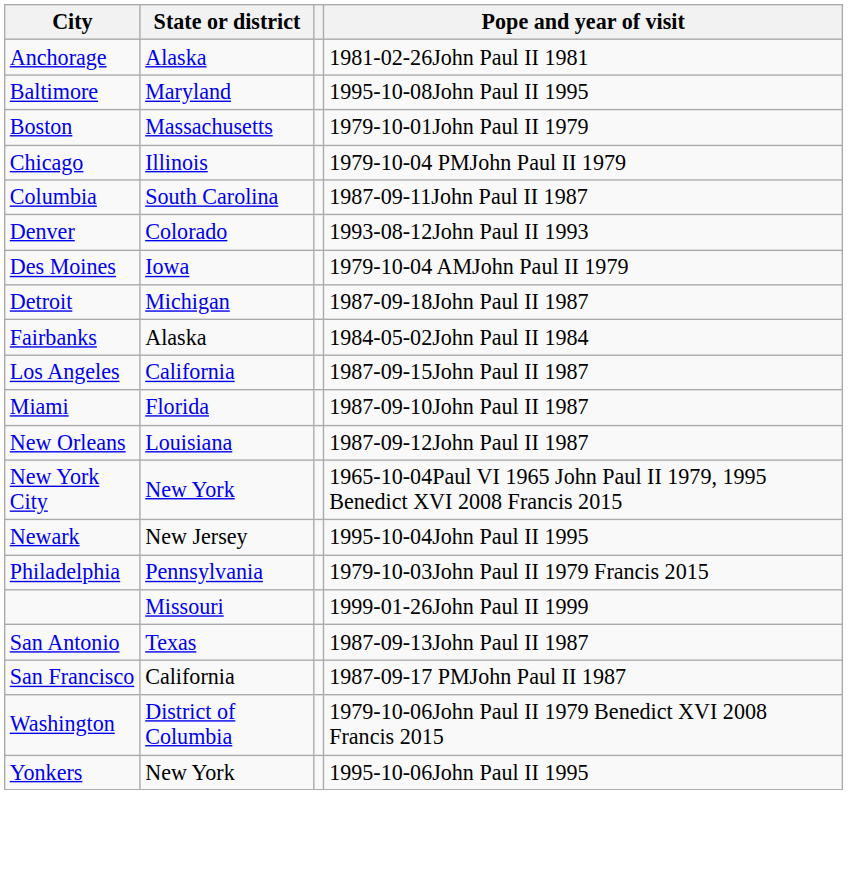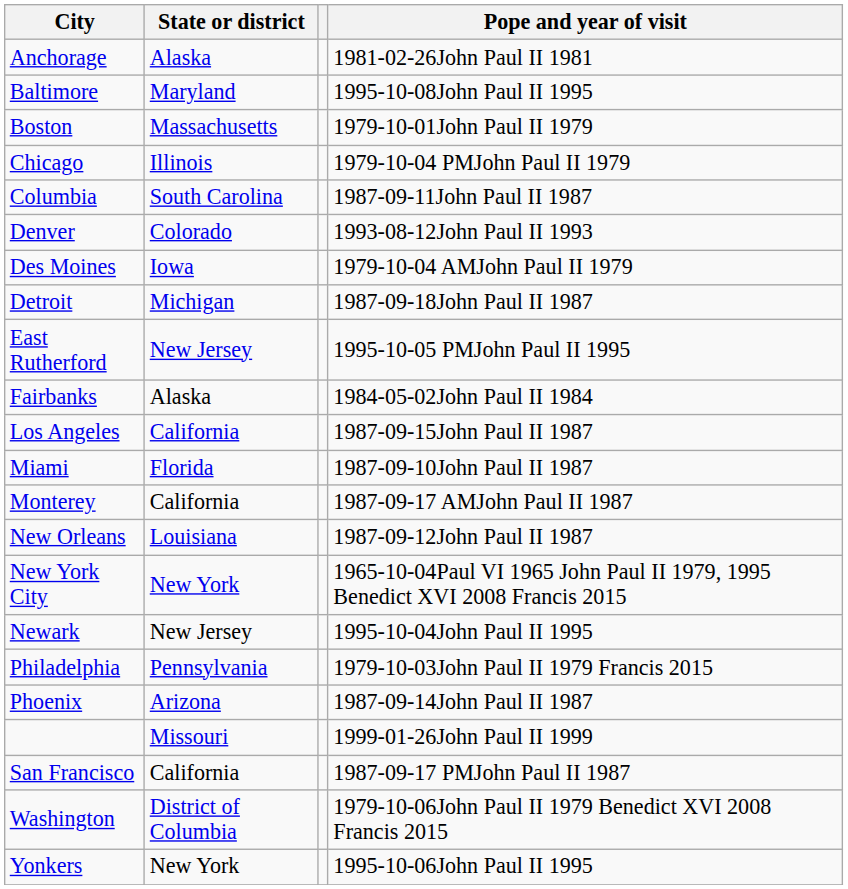 <table class="wikitable sortable">
 <tr>
 <th>City</th>
 <th>State or district</th>
 <th></th>
 <th>Pope and year of visit<br></th>
 </tr>
 <tr>
 <td><a href='#'>Anchorage</a></td>
 <td><a href='#'>Alaska</a></td>
 <td></td>
 <td><span>1981-02-26</span>John Paul II 1981</td>
 </tr>
 <tr>
 <td><a href='#'>Baltimore</a></td>
 <td><a href='#'>Maryland</a></td>
 <td></td>
 <td><span>1995-10-08</span>John Paul II 1995</td>
 </tr>
 <tr>
 <td><a href='#'>Boston</a></td>
 <td><a href='#'>Massachusetts</a></td>
 <td></td>
 <td><span>1979-10-01</span>John Paul II 1979</td>
 </tr>
 <tr>
 <td><a href='#'>Chicago</a></td>
 <td><a href='#'>Illinois</a></td>
 <td></td>
 <td><span>1979-10-04 PM</span>John Paul II 1979</td>
 </tr>
 <tr>
 <td><a href='#'>Columbia</a></td>
 <td><a href='#'>South Carolina</a></td>
 <td></td>
 <td><span>1987-09-11</span>John Paul II 1987</td>
 </tr>
 <tr>
 <td><a href='#'>Denver</a></td>
 <td><a href='#'>Colorado</a></td>
 <td></td>
 <td><span>1993-08-12</span>John Paul II 1993</td>
 </tr>
 <tr>
 <td><a href='#'>Des Moines</a></td>
 <td><a href='#'>Iowa</a></td>
 <td></td>
 <td><span>1979-10-04 AM</span>John Paul II 1979</td>
 </tr>
 <tr>
 <td><a href='#'>Detroit</a></td>
 <td><a href='#'>Michigan</a></td>
 <td></td>
 <td><span>1987-09-18</span>John Paul II 1987</td>
 </tr>
 <tr>
+<td><a href='#'>East Rutherford</a></td>
+<td><a href='#'>New Jersey</a></td>
+<td></td>
+<td><span>1995-10-05 PM</span>John Paul II 1995</td>
+</tr>
+<tr>
 <td><a href='#'>Fairbanks</a></td>
 <td>Alaska</td>
 <td></td>
 <td><span>1984-05-02</span>John Paul II 1984</td>
 </tr>
 <tr>
 <td><a href='#'>Los Angeles</a></td>
 <td><a href='#'>California</a></td>
 <td></td>
 <td><span>1987-09-15</span>John Paul II 1987</td>
 </tr>
 <tr>
 <td><a href='#'>Miami</a></td>
 <td><a href='#'>Florida</a></td>
 <td></td>
 <td><span>1987-09-10</span>John Paul II 1987</td>
+</tr>
+<tr>
+<td><a href='#'>Monterey</a></td>
+<td>California</td>
+<td></td>
+<td><span>1987-09-17 AM</span>John Paul II 1987</td>
 </tr>
 <tr>
 <td><a href='#'>New Orleans</a></td>
 <td><a href='#'>Louisiana</a></td>
 <td></td>
 <td><span>1987-09-12</span>John Paul II 1987</td>
 </tr>
 <tr>
 <td><a href='#'>New York City</a></td>
 <td><a href='#'>New York</a></td>
 <td></td>
 <td><span>1965-10-04</span>Paul VI 1965 John Paul II 1979, 1995 Benedict XVI 2008  Francis 2015</td>
 </tr>
 <tr>
 <td><a href='#'>Newark</a></td>
 <td>New Jersey</td>
 <td></td>
 <td><span>1995-10-04</span>John Paul II 1995</td>
 </tr>
 <tr>
 <td><a href='#'>Philadelphia</a></td>
 <td><a href='#'>Pennsylvania</a></td>
 <td></td>
 <td><span>1979-10-03</span>John Paul II 1979 Francis 2015</td>
 </tr>
 <tr>
+<td><a href='#'>Phoenix</a></td>
+<td><a href='#'>Arizona</a></td>
+<td></td>
+<td><span>1987-09-14</span>John Paul II 1987</td>
+</tr>
+<tr>
 <td></td>
 <td><a href='#'>Missouri</a></td>
 <td></td>
 <td><span>1999-01-26</span>John Paul II 1999</td>
-</tr>
-<tr>
-<td><a href='#'>San Antonio</a></td>
-<td><a href='#'>Texas</a></td>
-<td></td>
-<td><span>1987-09-13</span>John Paul II 1987</td>
 </tr>
 <tr>
 <td><a href='#'>San Francisco</a></td>
 <td>California</td>
 <td></td>
 <td><span>1987-09-17 PM</span>John Paul II 1987</td>
 </tr>
 <tr>
 <td><a href='#'>Washington</a></td>
 <td><a href='#'>District of Columbia</a></td>
 <td></td>
 <td><span>1979-10-06</span>John Paul II 1979 Benedict XVI 2008 Francis 2015</td>
 </tr>
 <tr>
 <td><a href='#'>Yonkers</a></td>
 <td>New York</td>
 <td></td>
 <td><span>1995-10-06</span>John Paul II 1995</td>
 </tr>
 <tr>
 </tr>
 </table>
